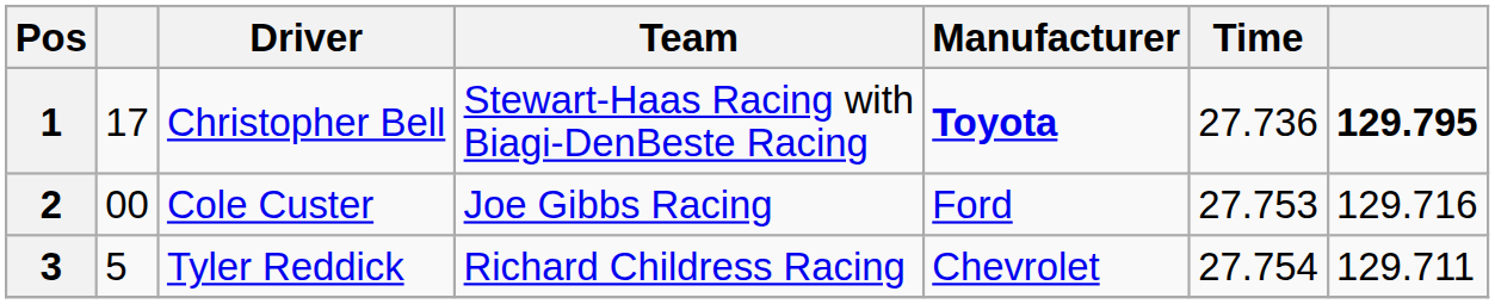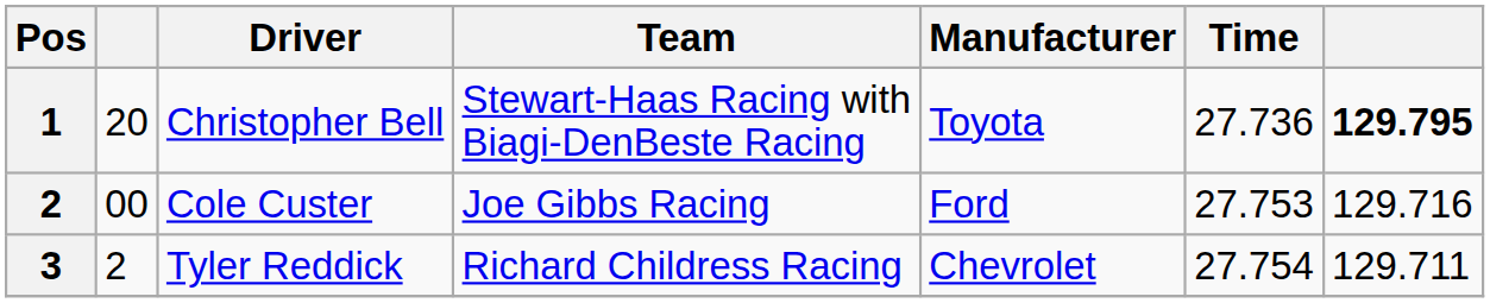 <table class="wikitable" style="font-size:95%">
 <tr>
 <th>Pos</th>
 <th></th>
 <th>Driver</th>
 <th>Team</th>
 <th>Manufacturer</th>
 <th>Time</th>
 <th></th>
 </tr>
 <tr>
 <th>1</th>
-<td>17</td>
+<td>20</td>
 <td><a href='#'>Christopher Bell</a></td>
 <td><a href='#'>Stewart-Haas Racing</a> with <br> <a href='#'>Biagi-DenBeste Racing</a></td>
-<td><strong><a href='#'>Toyota</a></strong></td>
+<td><a href='#'>Toyota</a></td>
 <td>27.736</td>
 <td><strong>129.795</strong></td>
 </tr>
 <tr>
 <th>2</th>
 <td>00</td>
 <td><a href='#'>Cole Custer</a></td>
 <td><a href='#'>Joe Gibbs Racing</a></td>
 <td><a href='#'>Ford</a></td>
 <td>27.753</td>
 <td>129.716</td>
 </tr>
 <tr>
 <th>3</th>
-<td>5</td>
+<td>2</td>
 <td><a href='#'>Tyler Reddick</a></td>
 <td><a href='#'>Richard Childress Racing</a></td>
 <td><a href='#'>Chevrolet</a></td>
 <td>27.754</td>
 <td>129.711</td>
 </tr>
 <tr>
 </tr>
 </table>
